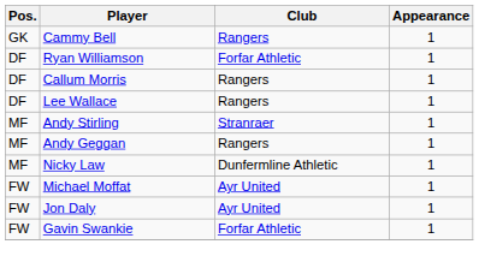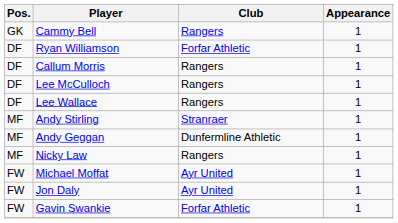 <table class="wikitable">
 <tr>
 <th>Pos.</th>
 <th>Player</th>
 <th>Club</th>
 <th>Appearance</th>
 </tr>
 <tr>
 <td>GK</td>
 <td style="width:200px;"><a href='#'>Cammy Bell</a></td>
 <td style="width:200px;"><a href='#'>Rangers</a></td>
 <td align="center">1</td>
 </tr>
 <tr>
 <td>DF</td>
 <td><a href='#'>Ryan Williamson</a></td>
 <td><a href='#'>Forfar Athletic</a></td>
 <td align="center">1</td>
 </tr>
 <tr>
 <td>DF</td>
 <td><a href='#'>Callum Morris</a></td>
 <td>Rangers</td>
 <td align="center">1</td>
 </tr>
 <tr>
 <td>DF</td>
+<td><a href='#'>Lee McCulloch</a></td>
+<td>Rangers</td>
+<td align="center">1</td>
+</tr>
+<tr>
+<td>DF</td>
 <td><a href='#'>Lee Wallace</a></td>
 <td>Rangers</td>
 <td align="center">1</td>
 </tr>
 <tr>
 <td>MF</td>
 <td><a href='#'>Andy Stirling</a></td>
 <td><a href='#'>Stranraer</a></td>
 <td align="center">1</td>
 </tr>
 <tr>
 <td>MF</td>
 <td><a href='#'>Andy Geggan</a></td>
-<td>Rangers</td>
+<td>Dunfermline Athletic</td>
 <td align="center">1</td>
 </tr>
 <tr>
 <td>MF</td>
 <td><a href='#'>Nicky Law</a></td>
-<td>Dunfermline Athletic</td>
+<td>Rangers</td>
 <td align="center">1</td>
 </tr>
 <tr>
 <td>FW</td>
 <td><a href='#'>Michael Moffat</a></td>
 <td><a href='#'>Ayr United</a></td>
 <td align="center">1</td>
 </tr>
 <tr>
 <td>FW</td>
 <td><a href='#'>Jon Daly</a></td>
 <td><a href='#'>Ayr United</a></td>
 <td align="center">1</td>
 </tr>
 <tr>
 <td>FW</td>
 <td><a href='#'>Gavin Swankie</a></td>
 <td><a href='#'>Forfar Athletic</a></td>
 <td align="center">1</td>
 </tr>
 <tr>
 </tr>
 </table>
